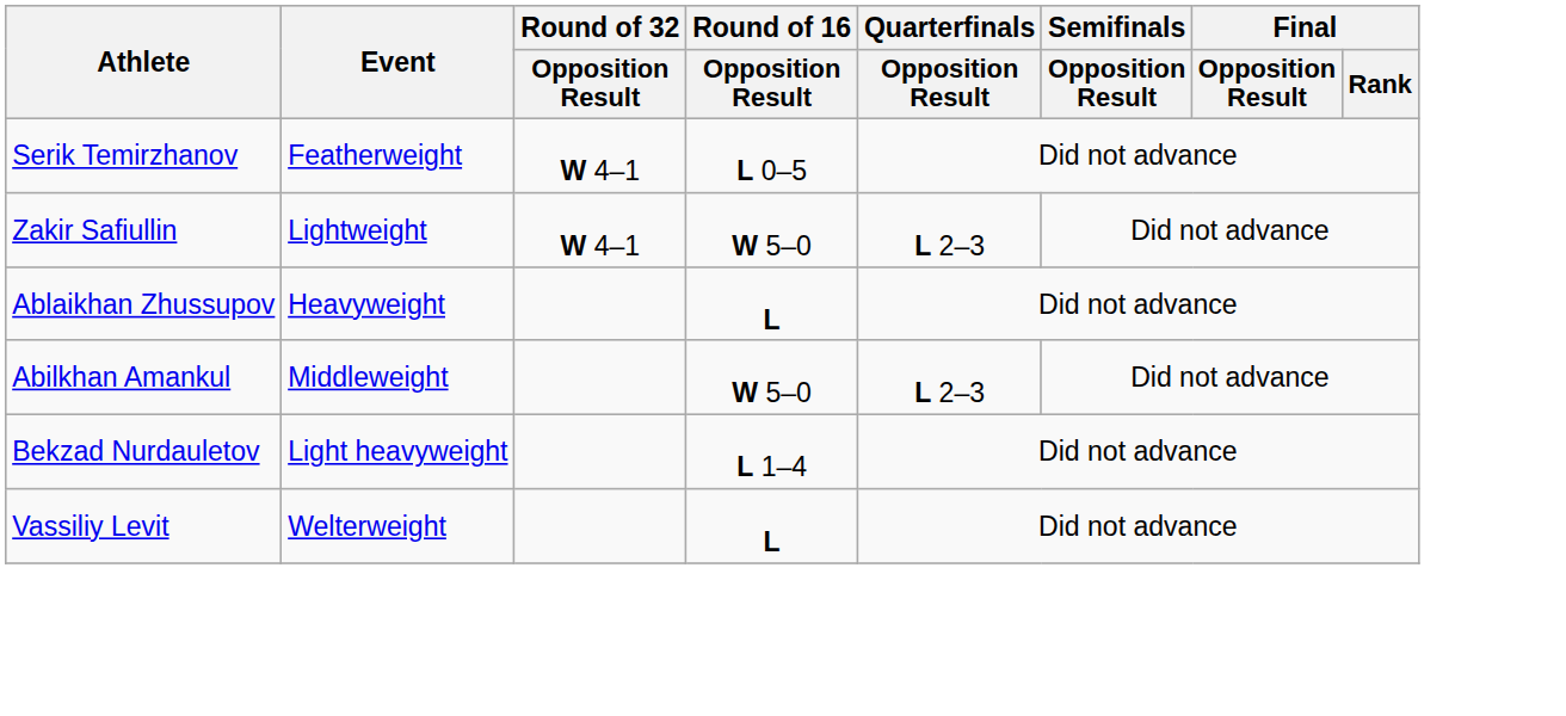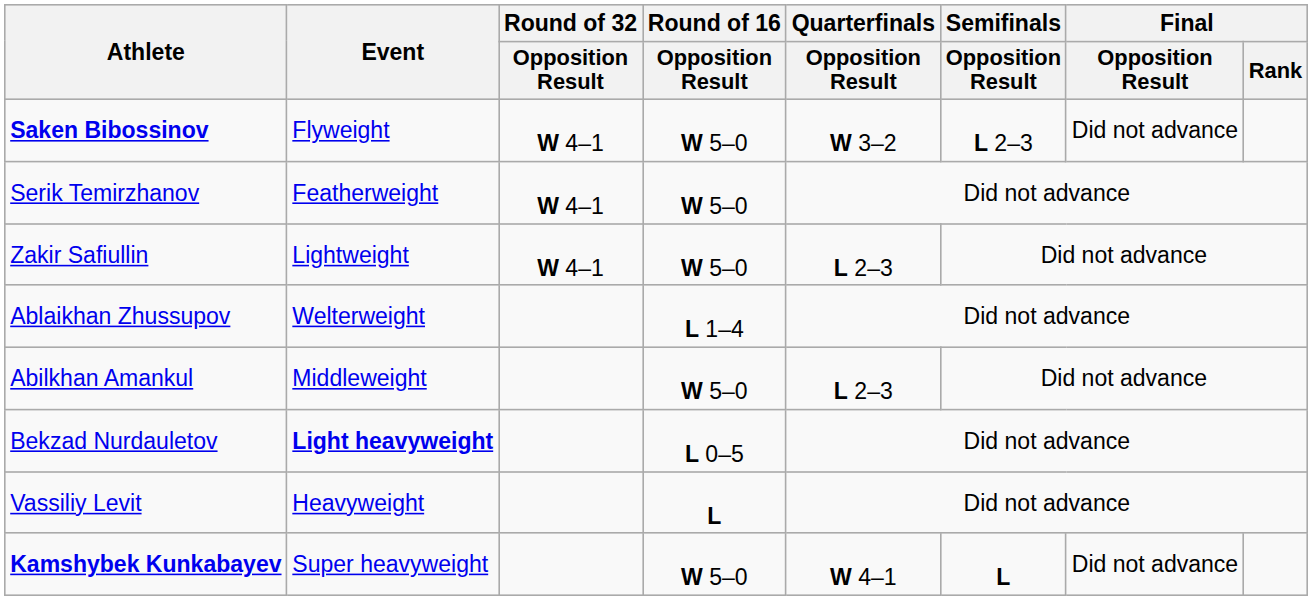 <table class="wikitable" style="font-size:90%">
 <tr>
 <th rowspan="2">Athlete</th>
 <th rowspan="2">Event</th>
 <th>Round of 32</th>
 <th>Round of 16</th>
 <th>Quarterfinals</th>
 <th>Semifinals</th>
 <th colspan=2>Final</th>
 </tr>
 <tr style="font-size:95%">
 <th>Opposition<br>Result</th>
 <th>Opposition<br>Result</th>
 <th>Opposition<br>Result</th>
 <th>Opposition<br>Result</th>
 <th>Opposition<br>Result</th>
 <th>Rank</th>
 </tr>
 <tr align=center>
+<td align=left><strong><a href='#'>Saken Bibossinov</a></strong></td>
+<td align=left><a href='#'>Flyweight</a></td>
+<td><br><strong>W</strong> 4–1</td>
+<td><br><strong>W</strong> 5–0</td>
+<td><br><strong>W</strong> 3–2</td>
+<td><br><strong>L</strong> 2–3</td>
+<td>Did not advance</td>
+<td></td>
+</tr>
+<tr align=center>
 <td align=left><a href='#'>Serik Temirzhanov</a></td>
 <td align=left><a href='#'>Featherweight</a></td>
 <td><br><strong>W</strong> 4–1</td>
-<td><br><strong>L</strong> 0–5</td>
+<td><br><strong>W</strong> 5–0</td>
 <td colspan=4>Did not advance</td>
 </tr>
 <tr align=center>
 <td align=left><a href='#'>Zakir Safiullin</a></td>
 <td align=left><a href='#'>Lightweight</a></td>
 <td><br><strong>W</strong> 4–1</td>
 <td><br><strong>W</strong> 5–0</td>
 <td><br><strong>L</strong> 2–3</td>
 <td colspan=3>Did not advance</td>
 </tr>
 <tr align=center>
 <td align=left><a href='#'>Ablaikhan Zhussupov</a></td>
-<td align=left><a href='#'>Heavyweight</a></td>
+<td align=left><a href='#'>Welterweight</a></td>
 <td></td>
-<td><br><strong>L</strong> </td>
+<td><br><strong>L</strong> 1–4</td>
 <td colspan=4>Did not advance</td>
 </tr>
 <tr align=center>
 <td align=left><a href='#'>Abilkhan Amankul</a></td>
 <td align=left><a href='#'>Middleweight</a></td>
 <td></td>
 <td><br><strong>W</strong> 5–0</td>
 <td><br><strong>L</strong> 2–3</td>
 <td colspan=3>Did not advance</td>
 </tr>
 <tr align=center>
 <td align=left><a href='#'>Bekzad Nurdauletov</a></td>
-<td align=left><a href='#'>Light heavyweight</a></td>
+<td align=left><strong><a href='#'>Light heavyweight</a></strong></td>
 <td></td>
-<td><br><strong>L</strong> 1–4</td>
+<td><br><strong>L</strong> 0–5</td>
 <td colspan=4>Did not advance</td>
 </tr>
 <tr align=center>
 <td align=left><a href='#'>Vassiliy Levit</a></td>
-<td align=left><a href='#'>Welterweight</a></td>
+<td align=left><a href='#'>Heavyweight</a></td>
 <td></td>
 <td><br><strong>L</strong> </td>
 <td colspan=4>Did not advance</td>
 </tr>
+<tr align=center>
+<td align=left><strong><a href='#'>Kamshybek Kunkabayev</a></strong></td>
+<td align=left><a href='#'>Super heavyweight</a></td>
+<td></td>
+<td><br><strong>W</strong> 5–0</td>
+<td><br><strong>W</strong> 4–1</td>
+<td><br><strong>L</strong> </td>
+<td>Did not advance</td>
+<td></td>
+</tr>
 </table>
